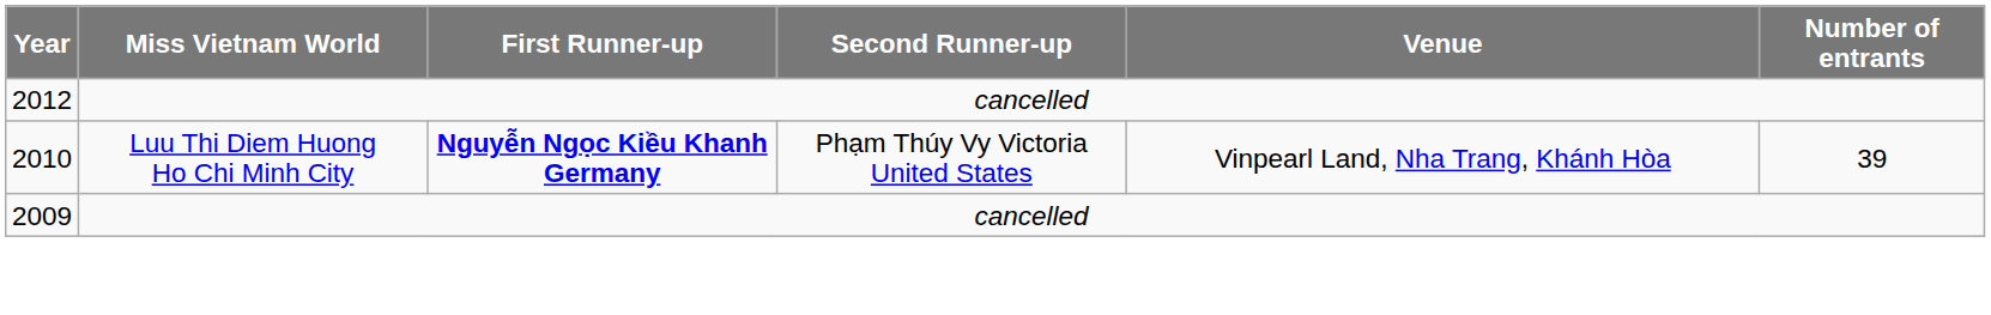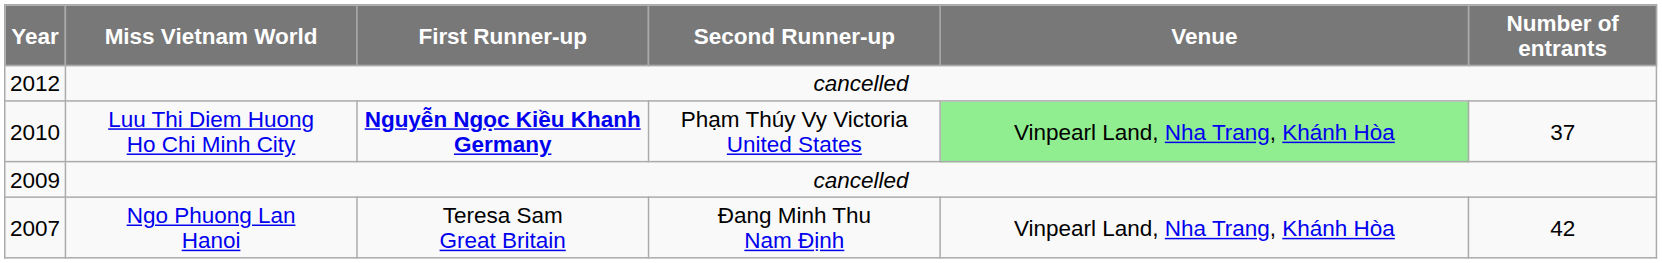 <table class="wikitable sortable" style="font-size:95%; text-align:center;">
 <tr>
 <th width="30" style="background-color:#787878;color:#FFFFFF;">Year</th>
 <th style="width:190px;background-color:#787878;color:#FFFFFF;">Miss Vietnam World</th>
 <th style="width:190px;background-color:#787878;color:#FFFFFF;">First Runner-up</th>
 <th style="width:190px;background-color:#787878;color:#FFFFFF;">Second Runner-up</th>
 <th style="width:350px;background-color:#787878;color:#FFFFFF;">Venue</th>
 <th style="width:120px;background-color:#787878;color:#FFFFFF;">Number of entrants</th>
 </tr>
 <tr>
 <td>2012</td>
 <td colspan="5"><em>cancelled</em></td>
 </tr>
 <tr>
 <td>2010</td>
 <td><a href='#'>Luu Thi Diem Huong</a><br><a href='#'>Ho Chi Minh City</a></td>
 <td><strong><a href='#'>Nguyễn Ngọc Kiều Khanh</a><br><a href='#'>Germany</a></strong></td>
 <td>Phạm Thúy Vy Victoria<br><a href='#'>United States</a></td>
-<td>Vinpearl Land, <a href='#'>Nha Trang</a>, <a href='#'>Khánh Hòa</a></td>
-<td>39</td>
+<td style="background: lightgreen;">Vinpearl Land, <a href='#'>Nha Trang</a>, <a href='#'>Khánh Hòa</a></td>
+<td>37</td>
 </tr>
 <tr>
 <td>2009</td>
 <td colspan="5"><em>cancelled</em></td>
 </tr>
+<tr>
+<td>2007</td>
+<td><a href='#'>Ngo Phuong Lan</a><br><a href='#'>Hanoi</a></td>
+<td>Teresa Sam<br><a href='#'>Great Britain</a></td>
+<td>Đang Minh Thu<br><a href='#'>Nam Định</a></td>
+<td>Vinpearl Land, <a href='#'>Nha Trang</a>, <a href='#'>Khánh Hòa</a></td>
+<td>42</td>
+</tr>
 </table>
